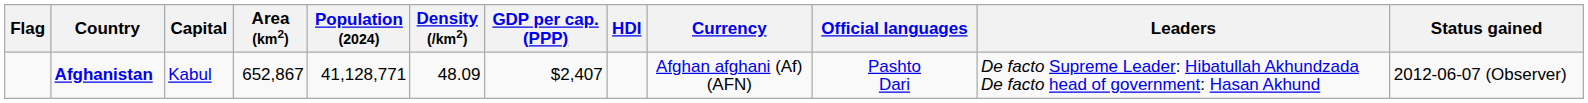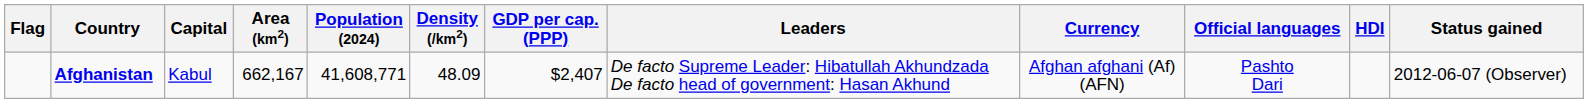 <table class="wikitable sortable" width="100%" style="font-size:85%;">
 <tr>
 <th class="unsortable">Flag</th>
 <th>Country<br></th>
 <th>Capital<br></th>
 <th>Area<br><small>(km<sup>2</sup>)</small><br></th>
 <th><a href='#'>Population</a><br><small>(2024)</small><br></th>
 <th><a href='#'>Density</a><br><small>(/km<sup>2</sup>)</small><br></th>
 <th><a href='#'>GDP per cap.<br>(PPP)</a></th>
-<th><a href='#'>HDI</a></th>
+<th class="unsortable">Leaders</th>
 <th><a href='#'>Currency</a><br></th>
 <th class="unsortable"><a href='#'>Official languages</a></th>
-<th class="unsortable">Leaders</th>
+<th><a href='#'>HDI</a></th>
 <th>Status gained</th>
 </tr>
 <tr>
 <td align="center"></td>
 <td><strong><a href='#'>Afghanistan</a></strong></td>
 <td><a href='#'>Kabul</a></td>
-<td align="right">652,867</td>
-<td align="right">41,128,771</td>
+<td align="right">662,167</td>
+<td align="right">41,608,771</td>
 <td align="right">48.09</td>
 <td align="right">$2,407</td>
-<td align="right"></td>
+<td><em>De facto</em> <a href='#'>Supreme Leader</a>: <a href='#'>Hibatullah Akhundzada</a><br><em>De facto</em> <a href='#'>head of government</a>: <a href='#'>Hasan Akhund</a></td>
 <td align="center"><a href='#'>Afghan afghani</a> (Af) <br>(AFN)</td>
 <td align="center"><a href='#'>Pashto</a><br><a href='#'>Dari</a></td>
-<td><em>De facto</em> <a href='#'>Supreme Leader</a>: <a href='#'>Hibatullah Akhundzada</a><br><em>De facto</em> <a href='#'>head of government</a>: <a href='#'>Hasan Akhund</a></td>
+<td align="right"></td>
 <td>2012-06-07 (Observer)</td>
 </tr>
 </table>
